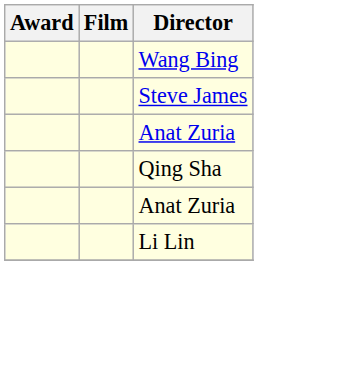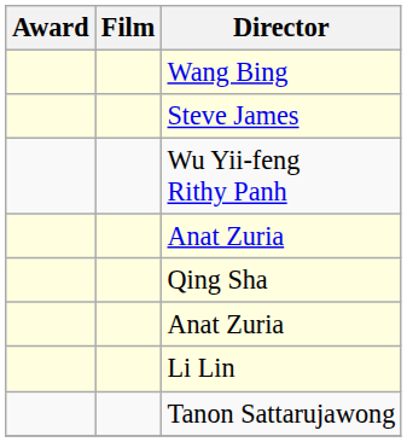 <table class="wikitable" style="font-size:95%;">
 <tr>
 <th>Award</th>
 <th>Film</th>
 <th>Director</th>
 </tr>
 <tr bgcolor=lightyellow>
 <td></td>
 <td></td>
 <td> <a href='#'>Wang Bing</a></td>
 </tr>
 <tr bgcolor=lightyellow>
 <td></td>
 <td></td>
 <td> <a href='#'>Steve James</a></td>
+</tr>
+<tr>
+<td></td>
+<td></td>
+<td> Wu Yii-feng<br> <a href='#'>Rithy Panh</a></td>
 </tr>
 <tr bgcolor=lightyellow>
 <td></td>
 <td></td>
 <td> <a href='#'>Anat Zuria</a></td>
 </tr>
 <tr bgcolor=lightyellow>
 <td></td>
 <td></td>
 <td> Qing Sha</td>
 </tr>
 <tr bgcolor=lightyellow>
 <td></td>
 <td></td>
 <td> Anat Zuria</td>
 </tr>
 <tr bgcolor=lightyellow>
 <td></td>
 <td></td>
 <td> Li Lin</td>
 </tr>
 <tr>
+<td></td>
+<td></td>
+<td> Tanon Sattarujawong</td>
+</tr>
+<tr>
 </tr>
 </table>
